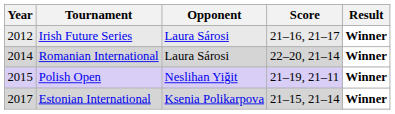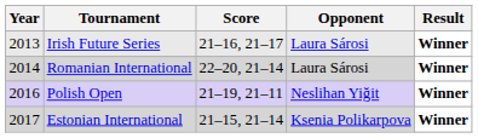 <table class="sortable wikitable" style="font-size: 90%;">
 <tr>
 <th>Year</th>
 <th>Tournament</th>
+<th>Score</th>
 <th>Opponent</th>
-<th>Score</th>
 <th>Result</th>
 </tr>
 <tr style="background:#E9E9E9">
-<td align="center">2012</td>
+<td align="center">2013</td>
 <td align="left"><a href='#'>Irish Future Series</a></td>
+<td align="left">21–16, 21–17</td>
 <td align="left"> <a href='#'>Laura Sárosi</a></td>
-<td align="left">21–16, 21–17</td>
 <td style="text-align:left; background:white"> <strong>Winner</strong></td>
 </tr>
 <tr style="background:#D5D5D5">
 <td align="center">2014</td>
 <td align="left"><a href='#'>Romanian International</a></td>
+<td align="left">22–20, 21–14</td>
 <td align="left"> Laura Sárosi</td>
-<td align="left">22–20, 21–14</td>
 <td style="text-align:left; background:white"> <strong>Winner</strong></td>
 </tr>
 <tr style="background:#D8CEF6">
-<td align="center">2015</td>
+<td align="center">2016</td>
 <td align="left"><a href='#'>Polish Open</a></td>
+<td align="left">21–19, 21–11</td>
 <td align="left"> <a href='#'>Neslihan Yiğit</a></td>
-<td align="left">21–19, 21–11</td>
 <td style="text-align:left; background:white"> <strong>Winner</strong></td>
 </tr>
 <tr style="background:#D5D5D5">
 <td align="center">2017</td>
 <td align="left"><a href='#'>Estonian International</a></td>
+<td align="left">21–15, 21–14</td>
 <td align="left"> <a href='#'>Ksenia Polikarpova</a></td>
-<td align="left">21–15, 21–14</td>
 <td style="text-align:left; background:white"> <strong>Winner</strong></td>
 </tr>
 </table>
